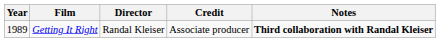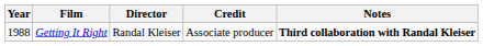 <table class="wikitable">
 <tr>
 <th>Year</th>
 <th>Film</th>
 <th>Director</th>
 <th>Credit</th>
 <th>Notes</th>
 </tr>
 <tr>
-<td>1989</td>
+<td>1988</td>
 <td><em><a href='#'>Getting It Right</a></em></td>
 <td>Randal Kleiser</td>
 <td>Associate producer</td>
 <td><strong>Third collaboration with Randal Kleiser</strong></td>
 </tr>
 </table>
